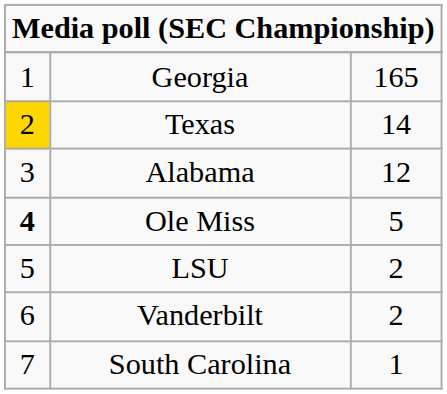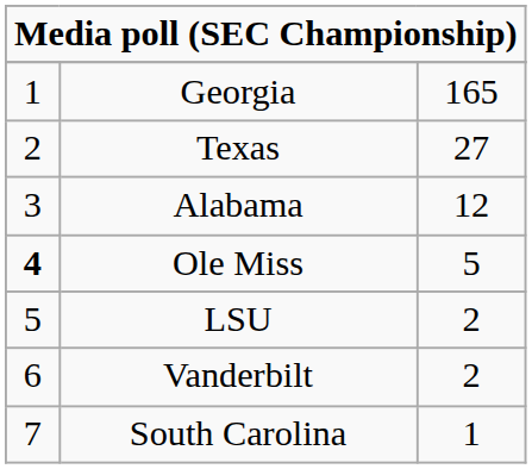 <table class="wikitable">
 <tr align="center">
 <td align="center" Colspan="3"><strong>Media poll (SEC Championship)</strong></td>
 </tr>
 <tr align="center">
 </tr>
 <tr align="center">
 <td>1</td>
 <td>Georgia</td>
 <td>165</td>
 </tr>
 <tr align="center">
-<td style="background: gold;">2</td>
+<td>2</td>
 <td>Texas</td>
-<td>14</td>
+<td>27</td>
 </tr>
 <tr align="center">
 <td>3</td>
 <td>Alabama</td>
 <td>12</td>
 </tr>
 <tr align="center">
 <td><strong>4</strong></td>
 <td>Ole Miss</td>
 <td>5</td>
 </tr>
 <tr align="center">
 <td>5</td>
 <td>LSU</td>
 <td>2</td>
 </tr>
 <tr align="center">
 <td>6</td>
 <td>Vanderbilt</td>
 <td>2</td>
 </tr>
 <tr align="center">
 <td>7</td>
 <td>South Carolina</td>
 <td>1</td>
 </tr>
 </table>
